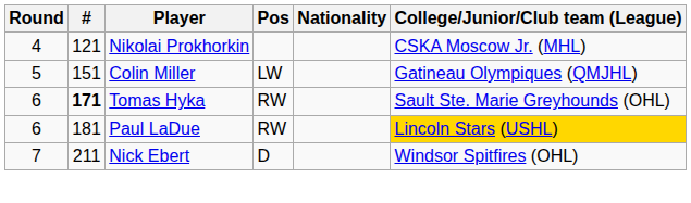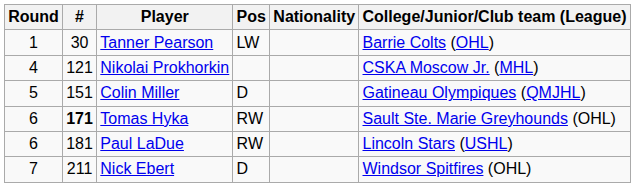 <table class="wikitable">
 <tr>
 <th>Round</th>
 <th>#</th>
 <th>Player</th>
 <th>Pos</th>
 <th>Nationality</th>
 <th>College/Junior/Club team (League)</th>
+</tr>
+<tr>
+<td style="text-align:center">1</td>
+<td style="text-align:center">30</td>
+<td><a href='#'>Tanner Pearson</a></td>
+<td>LW</td>
+<td></td>
+<td><a href='#'>Barrie Colts</a> (<a href='#'>OHL</a>)</td>
 </tr>
 <tr>
 <td style="text-align:center">4</td>
 <td style="text-align:center">121</td>
 <td><a href='#'>Nikolai Prokhorkin</a></td>
 <td></td>
 <td></td>
 <td><a href='#'>CSKA Moscow Jr.</a> (<a href='#'>MHL</a>)</td>
 </tr>
 <tr>
 <td style="text-align:center">5</td>
 <td style="text-align:center">151</td>
 <td><a href='#'>Colin Miller</a></td>
-<td>LW</td>
+<td>D</td>
 <td></td>
 <td><a href='#'>Gatineau Olympiques</a> (<a href='#'>QMJHL</a>)</td>
 </tr>
 <tr>
 <td style="text-align:center">6</td>
 <td style="text-align:center"><strong>171</strong></td>
 <td><a href='#'>Tomas Hyka</a></td>
 <td>RW</td>
 <td></td>
 <td><a href='#'>Sault Ste. Marie Greyhounds</a> (OHL)</td>
 </tr>
 <tr>
 <td style="text-align:center">6</td>
 <td style="text-align:center">181</td>
 <td><a href='#'>Paul LaDue</a></td>
 <td>RW</td>
 <td></td>
-<td style="background: gold;"><a href='#'>Lincoln Stars</a> (<a href='#'>USHL</a>)</td>
+<td><a href='#'>Lincoln Stars</a> (<a href='#'>USHL</a>)</td>
 </tr>
 <tr>
 <td style="text-align:center">7</td>
 <td style="text-align:center">211</td>
 <td><a href='#'>Nick Ebert</a></td>
 <td>D</td>
 <td></td>
 <td><a href='#'>Windsor Spitfires</a> (OHL)</td>
 </tr>
 </table>
